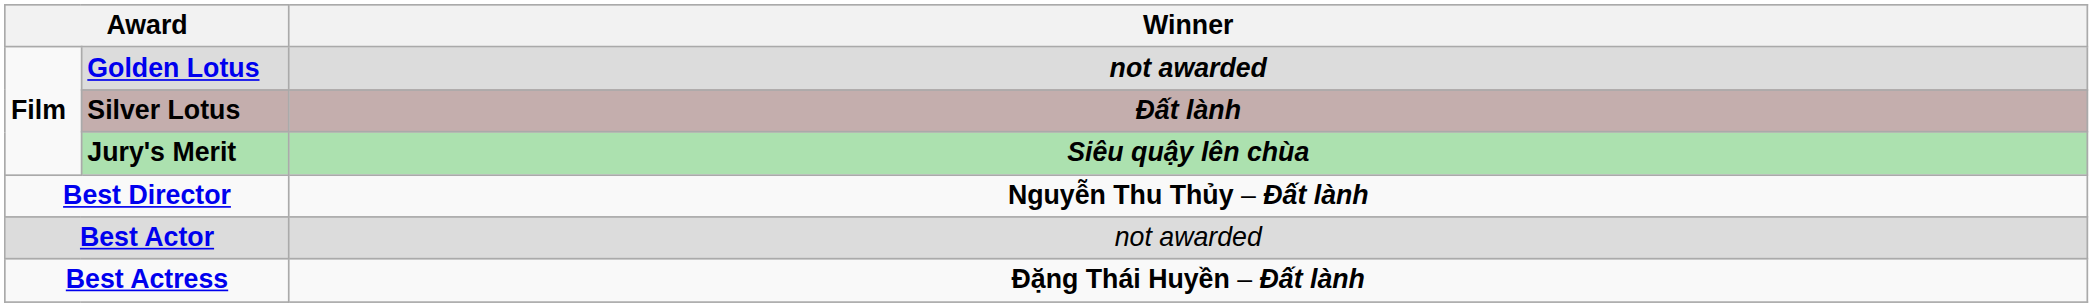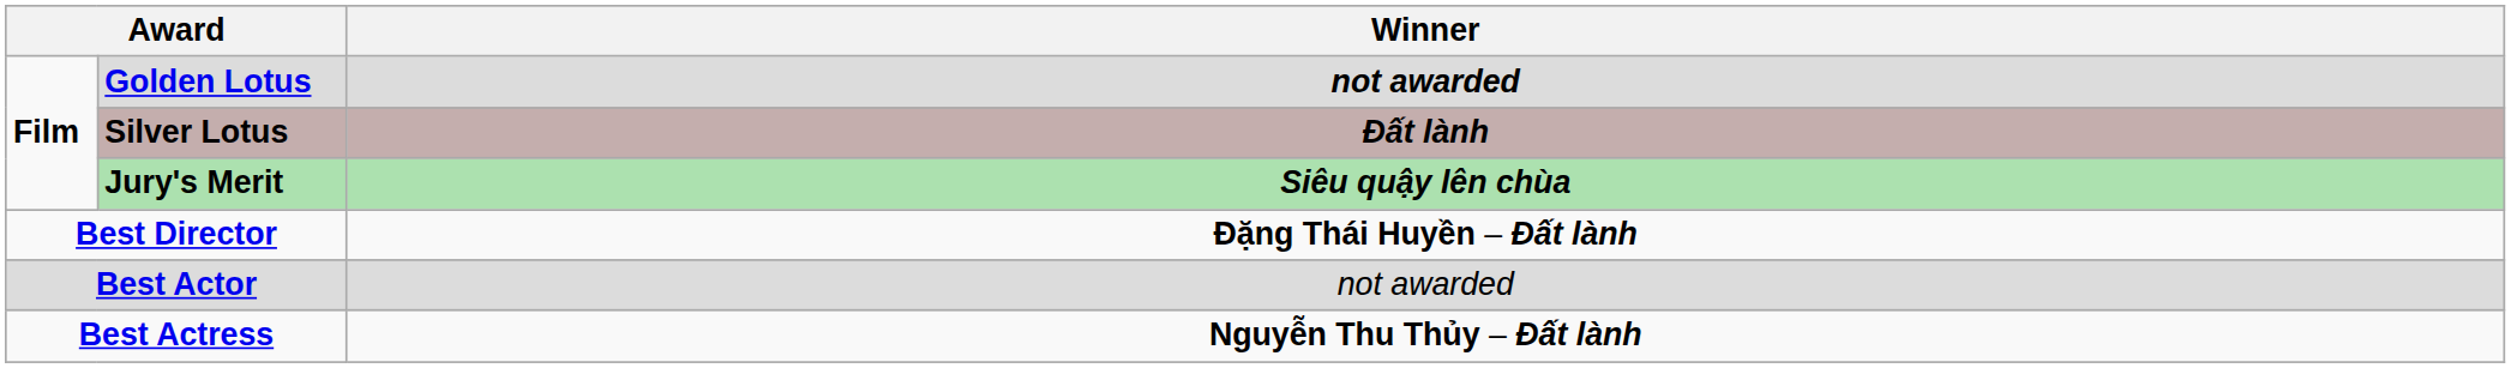 <table class=wikitable>
 <tr>
 <th width="12%" colspan="2">Award</th>
 <th width="76%">Winner</th>
 </tr>
 <tr>
 <td rowspan="3"><strong>Film</strong></td>
 <td style="background:#DCDCDC"><strong><a href='#'>Golden Lotus</a></strong></td>
 <td style="background:#DCDCDC" align=center><strong><em>not awarded</em></strong></td>
 </tr>
 <tr>
 <td style="background:#C4AEAD"><strong>Silver Lotus</strong></td>
 <td style="background:#C4AEAD" align=center><strong><em>Đất lành</em></strong></td>
 </tr>
 <tr>
 <td style="background:#ACE1AF"><strong>Jury's Merit</strong></td>
 <td style="background:#ACE1AF" align=center><strong><em>Siêu quậy lên chùa</em></strong></td>
 </tr>
 <tr>
 <td colspan="2" align=center><strong><a href='#'>Best Director</a></strong></td>
-<td align=center><strong>Nguyễn Thu Thủy</strong> – <strong><em>Đất lành</em></strong></td>
+<td align=center><strong>Đặng Thái Huyền</strong> – <strong><em>Đất lành</em></strong></td>
 </tr>
 <tr>
 <td colspan="2" align=center style="background:#DCDCDC"><strong><a href='#'>Best Actor</a></strong></td>
 <td align=center style="background:#DCDCDC"><em>not awarded</em></td>
 </tr>
 <tr>
 <td colspan="2" align=center><strong><a href='#'>Best Actress</a></strong></td>
-<td align=center><strong>Đặng Thái Huyền</strong> – <strong><em>Đất lành</em></strong></td>
+<td align=center><strong>Nguyễn Thu Thủy</strong> – <strong><em>Đất lành</em></strong></td>
 </tr>
 </table>
